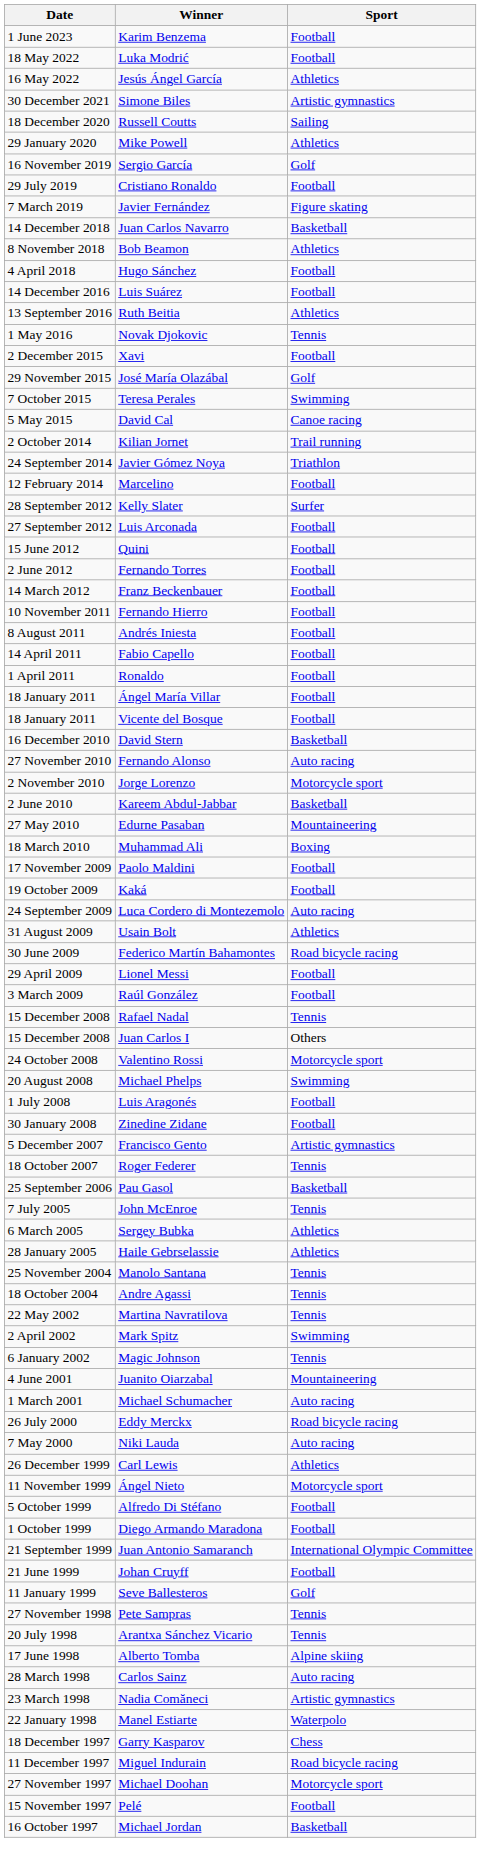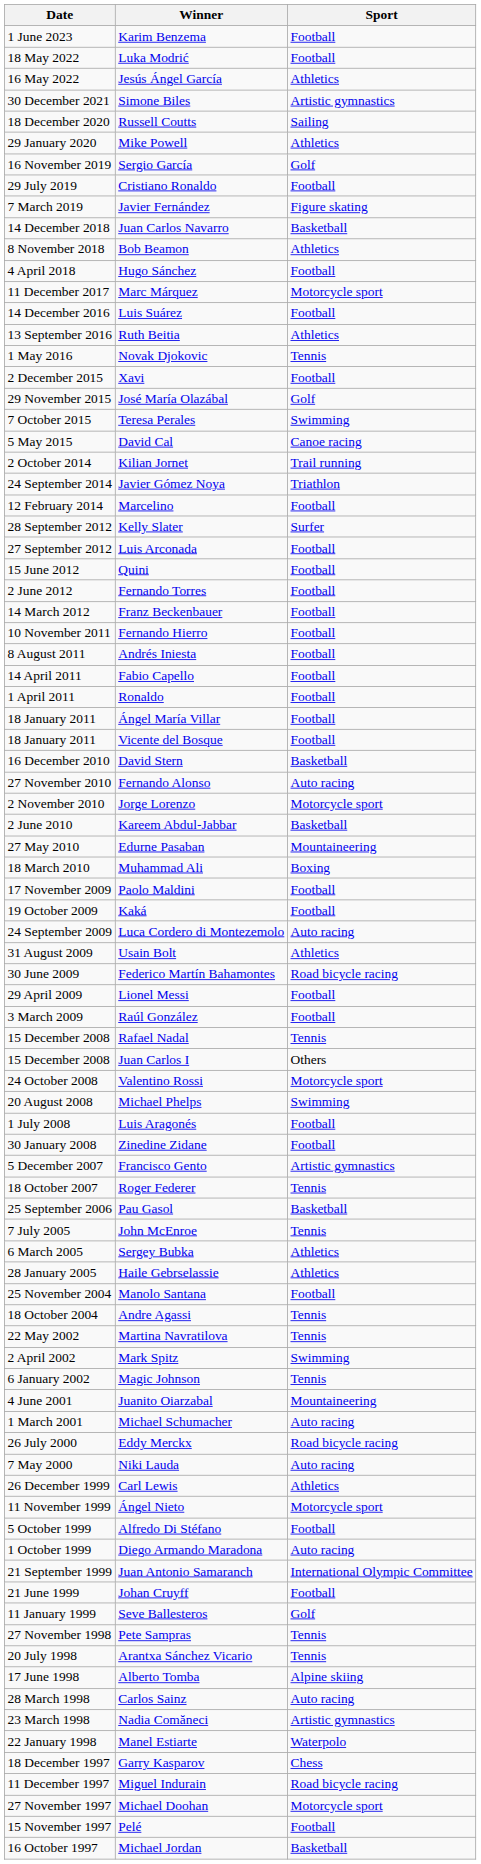 <table class="wikitable sortable"oio>
 <tr>
 <th colspan=1>Date</th>
 <th colspan=1>Winner</th>
 <th colspan=1>Sport</th>
 </tr>
 <tr>
 <td>1 June 2023</td>
 <td> <a href='#'>Karim Benzema</a></td>
 <td><a href='#'>Football</a></td>
 </tr>
 <tr>
 <td>18 May 2022</td>
 <td> <a href='#'>Luka Modrić</a></td>
 <td><a href='#'>Football</a></td>
 </tr>
 <tr>
 <td>16 May 2022</td>
 <td> <a href='#'>Jesús Ángel García</a></td>
 <td><a href='#'>Athletics</a></td>
 </tr>
 <tr>
 <td>30 December 2021</td>
 <td> <a href='#'>Simone Biles</a></td>
 <td><a href='#'>Artistic gymnastics</a></td>
 </tr>
 <tr>
 <td>18 December 2020</td>
 <td> <a href='#'>Russell Coutts</a></td>
 <td><a href='#'>Sailing</a></td>
 </tr>
 <tr>
 <td>29 January 2020</td>
 <td> <a href='#'>Mike Powell</a></td>
 <td><a href='#'>Athletics</a></td>
 </tr>
 <tr>
 <td>16 November 2019</td>
 <td> <a href='#'>Sergio García</a></td>
 <td><a href='#'>Golf</a></td>
 </tr>
 <tr>
 <td>29 July 2019</td>
 <td> <a href='#'>Cristiano Ronaldo</a></td>
 <td><a href='#'>Football</a></td>
 </tr>
 <tr>
 <td>7 March 2019</td>
 <td> <a href='#'>Javier Fernández</a></td>
 <td><a href='#'>Figure skating</a></td>
 </tr>
 <tr>
 <td>14 December 2018</td>
 <td> <a href='#'>Juan Carlos Navarro</a></td>
 <td><a href='#'>Basketball</a></td>
 </tr>
 <tr>
 <td>8 November 2018</td>
 <td> <a href='#'>Bob Beamon</a></td>
 <td><a href='#'>Athletics</a></td>
 </tr>
 <tr>
 <td>4 April 2018</td>
 <td> <a href='#'>Hugo Sánchez</a></td>
 <td><a href='#'>Football</a></td>
+</tr>
+<tr>
+<td>11 December 2017</td>
+<td> <a href='#'>Marc Márquez</a></td>
+<td><a href='#'>Motorcycle sport</a></td>
 </tr>
 <tr>
 <td>14 December 2016</td>
 <td> <a href='#'>Luis Suárez</a></td>
 <td><a href='#'>Football</a></td>
 </tr>
 <tr>
 <td>13 September 2016</td>
 <td> <a href='#'>Ruth Beitia</a></td>
 <td><a href='#'>Athletics</a></td>
 </tr>
 <tr>
 <td>1 May 2016</td>
 <td> <a href='#'>Novak Djokovic</a></td>
 <td><a href='#'>Tennis</a></td>
 </tr>
 <tr>
 <td>2 December 2015</td>
 <td> <a href='#'>Xavi</a></td>
 <td><a href='#'>Football</a></td>
 </tr>
 <tr>
 <td>29 November 2015</td>
 <td> <a href='#'>José María Olazábal</a></td>
 <td><a href='#'>Golf</a></td>
 </tr>
 <tr>
 <td>7 October 2015</td>
 <td> <a href='#'>Teresa Perales</a></td>
 <td><a href='#'>Swimming</a></td>
 </tr>
 <tr>
 <td>5 May 2015</td>
 <td> <a href='#'>David Cal</a></td>
 <td><a href='#'>Canoe racing</a></td>
 </tr>
 <tr>
 <td>2 October 2014</td>
 <td> <a href='#'>Kilian Jornet</a></td>
 <td><a href='#'>Trail running</a></td>
 </tr>
 <tr>
 <td>24 September 2014</td>
 <td> <a href='#'>Javier Gómez Noya</a></td>
 <td><a href='#'>Triathlon</a></td>
 </tr>
 <tr>
 <td>12 February 2014</td>
 <td> <a href='#'>Marcelino</a></td>
 <td><a href='#'>Football</a></td>
 </tr>
 <tr>
 <td>28 September 2012</td>
 <td> <a href='#'>Kelly Slater</a></td>
 <td><a href='#'>Surfer</a></td>
 </tr>
 <tr>
 <td>27 September 2012</td>
 <td> <a href='#'>Luis Arconada</a></td>
 <td><a href='#'>Football</a></td>
 </tr>
 <tr>
 <td>15 June 2012</td>
 <td> <a href='#'>Quini</a></td>
 <td><a href='#'>Football</a></td>
 </tr>
 <tr>
 <td>2 June 2012</td>
 <td> <a href='#'>Fernando Torres</a></td>
 <td><a href='#'>Football</a></td>
 </tr>
 <tr>
 <td>14 March 2012</td>
 <td> <a href='#'>Franz Beckenbauer</a></td>
 <td><a href='#'>Football</a></td>
 </tr>
 <tr>
 <td>10 November 2011</td>
 <td> <a href='#'>Fernando Hierro</a></td>
 <td><a href='#'>Football</a></td>
 </tr>
 <tr>
 <td>8 August 2011</td>
 <td> <a href='#'>Andrés Iniesta</a></td>
 <td><a href='#'>Football</a></td>
 </tr>
 <tr>
 <td>14 April 2011</td>
 <td> <a href='#'>Fabio Capello</a></td>
 <td><a href='#'>Football</a></td>
 </tr>
 <tr>
 <td>1 April 2011</td>
 <td> <a href='#'>Ronaldo</a></td>
 <td><a href='#'>Football</a></td>
 </tr>
 <tr>
 <td>18 January 2011</td>
 <td> <a href='#'>Ángel María Villar</a></td>
 <td><a href='#'>Football</a></td>
 </tr>
 <tr>
 <td>18 January 2011</td>
 <td> <a href='#'>Vicente del Bosque</a></td>
 <td><a href='#'>Football</a></td>
 </tr>
 <tr>
 <td>16 December 2010</td>
 <td> <a href='#'>David Stern</a></td>
 <td><a href='#'>Basketball</a></td>
 </tr>
 <tr>
 <td>27 November 2010</td>
 <td> <a href='#'>Fernando Alonso</a></td>
 <td><a href='#'>Auto racing</a></td>
 </tr>
 <tr>
 <td>2 November 2010</td>
 <td> <a href='#'>Jorge Lorenzo</a></td>
 <td><a href='#'>Motorcycle sport</a></td>
 </tr>
 <tr>
 <td>2 June 2010</td>
 <td> <a href='#'>Kareem Abdul-Jabbar</a></td>
 <td><a href='#'>Basketball</a></td>
 </tr>
 <tr>
 <td>27 May 2010</td>
 <td> <a href='#'>Edurne Pasaban</a></td>
 <td><a href='#'>Mountaineering</a></td>
 </tr>
 <tr>
 <td>18 March 2010</td>
 <td> <a href='#'>Muhammad Ali</a></td>
 <td><a href='#'>Boxing</a></td>
 </tr>
 <tr>
 <td>17 November 2009</td>
 <td> <a href='#'>Paolo Maldini</a></td>
 <td><a href='#'>Football</a></td>
 </tr>
 <tr>
 <td>19 October 2009</td>
 <td> <a href='#'>Kaká</a></td>
 <td><a href='#'>Football</a></td>
 </tr>
 <tr>
 <td>24 September 2009</td>
 <td> <a href='#'>Luca Cordero di Montezemolo</a></td>
 <td><a href='#'>Auto racing</a></td>
 </tr>
 <tr>
 <td>31 August 2009</td>
 <td> <a href='#'>Usain Bolt</a></td>
 <td><a href='#'>Athletics</a></td>
 </tr>
 <tr>
 <td>30 June 2009</td>
 <td> <a href='#'>Federico Martín Bahamontes</a></td>
 <td><a href='#'>Road bicycle racing</a></td>
 </tr>
 <tr>
 <td>29 April 2009</td>
 <td> <a href='#'>Lionel Messi</a></td>
 <td><a href='#'>Football</a></td>
 </tr>
 <tr>
 <td>3 March 2009</td>
 <td> <a href='#'>Raúl González</a></td>
 <td><a href='#'>Football</a></td>
 </tr>
 <tr>
 <td>15 December 2008</td>
 <td> <a href='#'>Rafael Nadal</a></td>
 <td><a href='#'>Tennis</a></td>
 </tr>
 <tr>
 <td>15 December 2008</td>
 <td> <a href='#'>Juan Carlos I</a></td>
 <td>Others</td>
 </tr>
 <tr>
 <td>24 October 2008</td>
 <td> <a href='#'>Valentino Rossi</a></td>
 <td><a href='#'>Motorcycle sport</a></td>
 </tr>
 <tr>
 <td>20 August 2008</td>
 <td> <a href='#'>Michael Phelps</a></td>
 <td><a href='#'>Swimming</a></td>
 </tr>
 <tr>
 <td>1 July 2008</td>
 <td> <a href='#'>Luis Aragonés</a></td>
 <td><a href='#'>Football</a></td>
 </tr>
 <tr>
 <td>30 January 2008</td>
 <td> <a href='#'>Zinedine Zidane</a></td>
 <td><a href='#'>Football</a></td>
 </tr>
 <tr>
 <td>5 December 2007</td>
 <td> <a href='#'>Francisco Gento</a></td>
 <td><a href='#'>Artistic gymnastics</a></td>
 </tr>
 <tr>
 <td>18 October 2007</td>
 <td> <a href='#'>Roger Federer</a></td>
 <td><a href='#'>Tennis</a></td>
 </tr>
 <tr>
 <td>25 September 2006</td>
 <td> <a href='#'>Pau Gasol</a></td>
 <td><a href='#'>Basketball</a></td>
 </tr>
 <tr>
 <td>7 July 2005</td>
 <td> <a href='#'>John McEnroe</a></td>
 <td><a href='#'>Tennis</a></td>
 </tr>
 <tr>
 <td>6 March 2005</td>
 <td> <a href='#'>Sergey Bubka</a></td>
 <td><a href='#'>Athletics</a></td>
 </tr>
 <tr>
 <td>28 January 2005</td>
 <td> <a href='#'>Haile Gebrselassie</a></td>
 <td><a href='#'>Athletics</a></td>
 </tr>
 <tr>
 <td>25 November 2004</td>
 <td> <a href='#'>Manolo Santana</a></td>
-<td><a href='#'>Tennis</a></td>
+<td><a href='#'>Football</a></td>
 </tr>
 <tr>
 <td>18 October 2004</td>
 <td> <a href='#'>Andre Agassi</a></td>
 <td><a href='#'>Tennis</a></td>
 </tr>
 <tr>
 <td>22 May 2002</td>
 <td> <a href='#'>Martina Navratilova</a></td>
 <td><a href='#'>Tennis</a></td>
 </tr>
 <tr>
 <td>2 April 2002</td>
 <td> <a href='#'>Mark Spitz</a></td>
 <td><a href='#'>Swimming</a></td>
 </tr>
 <tr>
 <td>6 January 2002</td>
 <td> <a href='#'>Magic Johnson</a></td>
 <td><a href='#'>Tennis</a></td>
 </tr>
 <tr>
 <td>4 June 2001</td>
 <td> <a href='#'>Juanito Oiarzabal</a></td>
 <td><a href='#'>Mountaineering</a></td>
 </tr>
 <tr>
 <td>1 March 2001</td>
 <td> <a href='#'>Michael Schumacher</a></td>
 <td><a href='#'>Auto racing</a></td>
 </tr>
 <tr>
 <td>26 July 2000</td>
 <td> <a href='#'>Eddy Merckx</a></td>
 <td><a href='#'>Road bicycle racing</a></td>
 </tr>
 <tr>
 <td>7 May 2000</td>
 <td> <a href='#'>Niki Lauda</a></td>
 <td><a href='#'>Auto racing</a></td>
 </tr>
 <tr>
 <td>26 December 1999</td>
 <td> <a href='#'>Carl Lewis</a></td>
 <td><a href='#'>Athletics</a></td>
 </tr>
 <tr>
 <td>11 November 1999</td>
 <td> <a href='#'>Ángel Nieto</a></td>
 <td><a href='#'>Motorcycle sport</a></td>
 </tr>
 <tr>
 <td>5 October 1999</td>
 <td> <a href='#'>Alfredo Di Stéfano</a></td>
 <td><a href='#'>Football</a></td>
 </tr>
 <tr>
 <td>1 October 1999</td>
 <td> <a href='#'>Diego Armando Maradona</a></td>
-<td><a href='#'>Football</a></td>
+<td><a href='#'>Auto racing</a></td>
 </tr>
 <tr>
 <td>21 September 1999</td>
 <td> <a href='#'>Juan Antonio Samaranch</a></td>
 <td><a href='#'>International Olympic Committee</a></td>
 </tr>
 <tr>
 <td>21 June 1999</td>
 <td> <a href='#'>Johan Cruyff</a></td>
 <td><a href='#'>Football</a></td>
 </tr>
 <tr>
 <td>11 January 1999</td>
 <td> <a href='#'>Seve Ballesteros</a></td>
 <td><a href='#'>Golf</a></td>
 </tr>
 <tr>
 <td>27 November 1998</td>
 <td> <a href='#'>Pete Sampras</a></td>
 <td><a href='#'>Tennis</a></td>
 </tr>
 <tr>
 <td>20 July 1998</td>
 <td> <a href='#'>Arantxa Sánchez Vicario</a></td>
 <td><a href='#'>Tennis</a></td>
 </tr>
 <tr>
 <td>17 June 1998</td>
 <td> <a href='#'>Alberto Tomba</a></td>
 <td><a href='#'>Alpine skiing</a></td>
 </tr>
 <tr>
 <td>28 March 1998</td>
 <td> <a href='#'>Carlos Sainz</a></td>
 <td><a href='#'>Auto racing</a></td>
 </tr>
 <tr>
 <td>23 March 1998</td>
 <td> <a href='#'>Nadia Comăneci</a></td>
 <td><a href='#'>Artistic gymnastics</a></td>
 </tr>
 <tr>
 <td>22 January 1998</td>
 <td> <a href='#'>Manel Estiarte</a></td>
 <td><a href='#'>Waterpolo</a></td>
 </tr>
 <tr>
 <td>18 December 1997</td>
 <td> <a href='#'>Garry Kasparov</a></td>
 <td><a href='#'>Chess</a></td>
 </tr>
 <tr>
 <td>11 December 1997</td>
 <td> <a href='#'>Miguel Indurain</a></td>
 <td><a href='#'>Road bicycle racing</a></td>
 </tr>
 <tr>
 <td>27 November 1997</td>
 <td> <a href='#'>Michael Doohan</a></td>
 <td><a href='#'>Motorcycle sport</a></td>
 </tr>
 <tr>
 <td>15 November 1997</td>
 <td> <a href='#'>Pelé</a></td>
 <td><a href='#'>Football</a></td>
 </tr>
 <tr>
 <td>16 October 1997</td>
 <td> <a href='#'>Michael Jordan</a></td>
 <td><a href='#'>Basketball</a></td>
 </tr>
 </table>
